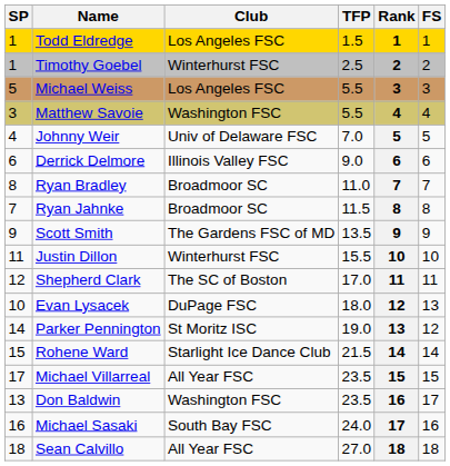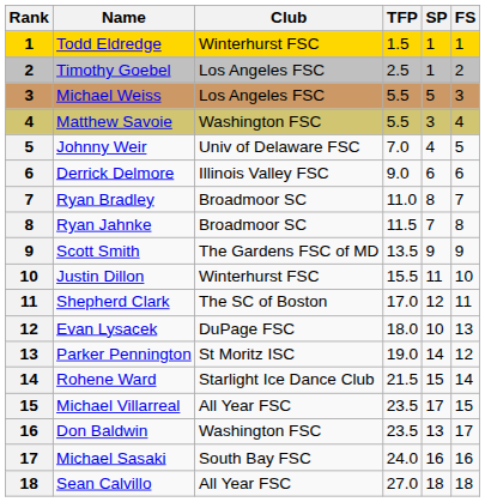 <table class="wikitable">
 <tr>
-<th>SP</th>
+<th>Rank</th>
 <th>Name</th>
 <th>Club</th>
 <th>TFP</th>
-<th>Rank</th>
+<th>SP</th>
 <th>FS</th>
 </tr>
 <tr bgcolor="gold">
+<td align="center"><strong>1</strong></td>
+<td><a href='#'>Todd Eldredge</a></td>
+<td>Winterhurst FSC</td>
+<td>1.5</td>
 <td>1</td>
-<td><a href='#'>Todd Eldredge</a></td>
-<td>Los Angeles FSC</td>
-<td>1.5</td>
-<td align="center"><strong>1</strong></td>
 <td>1</td>
 </tr>
 <tr bgcolor="silver">
+<td align="center"><strong>2</strong></td>
+<td><a href='#'>Timothy Goebel</a></td>
+<td>Los Angeles FSC</td>
+<td>2.5</td>
 <td>1</td>
-<td><a href='#'>Timothy Goebel</a></td>
-<td>Winterhurst FSC</td>
-<td>2.5</td>
-<td align="center"><strong>2</strong></td>
 <td>2</td>
 </tr>
 <tr bgcolor="cc9966">
-<td>5</td>
+<td align="center"><strong>3</strong></td>
 <td><a href='#'>Michael Weiss</a></td>
 <td>Los Angeles FSC</td>
 <td>5.5</td>
-<td align="center"><strong>3</strong></td>
+<td>5</td>
 <td>3</td>
 </tr>
 <tr bgcolor="#d1c571">
-<td>3</td>
+<td align="center"><strong>4</strong></td>
 <td><a href='#'>Matthew Savoie</a></td>
 <td>Washington FSC</td>
 <td>5.5</td>
-<td align="center"><strong>4</strong></td>
+<td>3</td>
 <td>4</td>
 </tr>
 <tr>
-<td>4</td>
+<th>5</th>
 <td><a href='#'>Johnny Weir</a></td>
 <td>Univ of Delaware FSC</td>
 <td>7.0</td>
-<th>5</th>
+<td>4</td>
 <td>5</td>
 </tr>
 <tr>
-<td>6</td>
+<th>6</th>
 <td><a href='#'>Derrick Delmore</a></td>
 <td>Illinois Valley FSC</td>
 <td>9.0</td>
-<th>6</th>
+<td>6</td>
 <td>6</td>
 </tr>
 <tr>
-<td>8</td>
+<th>7</th>
 <td><a href='#'>Ryan Bradley</a></td>
 <td>Broadmoor SC</td>
 <td>11.0</td>
-<th>7</th>
+<td>8</td>
 <td>7</td>
 </tr>
 <tr>
-<td>7</td>
+<th>8</th>
 <td><a href='#'>Ryan Jahnke</a></td>
 <td>Broadmoor SC</td>
 <td>11.5</td>
-<th>8</th>
+<td>7</td>
 <td>8</td>
 </tr>
 <tr>
-<td>9</td>
+<th>9</th>
 <td><a href='#'>Scott Smith</a></td>
 <td>The Gardens FSC of MD</td>
 <td>13.5</td>
-<th>9</th>
+<td>9</td>
 <td>9</td>
 </tr>
 <tr>
-<td>11</td>
+<th>10</th>
 <td><a href='#'>Justin Dillon</a></td>
 <td>Winterhurst FSC</td>
 <td>15.5</td>
-<th>10</th>
+<td>11</td>
 <td>10</td>
 </tr>
 <tr>
-<td>12</td>
+<th>11</th>
 <td><a href='#'>Shepherd Clark</a></td>
 <td>The SC of Boston</td>
 <td>17.0</td>
-<th>11</th>
+<td>12</td>
 <td>11</td>
 </tr>
 <tr>
-<td>10</td>
+<th>12</th>
 <td><a href='#'>Evan Lysacek</a></td>
 <td>DuPage FSC</td>
 <td>18.0</td>
-<th>12</th>
+<td>10</td>
 <td>13</td>
 </tr>
 <tr>
-<td>14</td>
+<th>13</th>
 <td><a href='#'>Parker Pennington</a></td>
 <td>St Moritz ISC</td>
 <td>19.0</td>
-<th>13</th>
+<td>14</td>
 <td>12</td>
 </tr>
 <tr>
-<td>15</td>
+<th>14</th>
 <td><a href='#'>Rohene Ward</a></td>
 <td>Starlight Ice Dance Club</td>
 <td>21.5</td>
-<th>14</th>
+<td>15</td>
 <td>14</td>
 </tr>
 <tr>
-<td>17</td>
+<th>15</th>
 <td><a href='#'>Michael Villarreal</a></td>
 <td>All Year FSC</td>
 <td>23.5</td>
-<th>15</th>
+<td>17</td>
 <td>15</td>
 </tr>
 <tr>
-<td>13</td>
+<th>16</th>
 <td><a href='#'>Don Baldwin</a></td>
 <td>Washington FSC</td>
 <td>23.5</td>
-<th>16</th>
+<td>13</td>
 <td>17</td>
 </tr>
 <tr>
-<td>16</td>
+<th>17</th>
 <td><a href='#'>Michael Sasaki</a></td>
 <td>South Bay FSC</td>
 <td>24.0</td>
-<th>17</th>
+<td>16</td>
 <td>16</td>
 </tr>
 <tr>
-<td>18</td>
+<th>18</th>
 <td><a href='#'>Sean Calvillo</a></td>
 <td>All Year FSC</td>
 <td>27.0</td>
-<th>18</th>
+<td>18</td>
 <td>18</td>
 </tr>
 </table>
